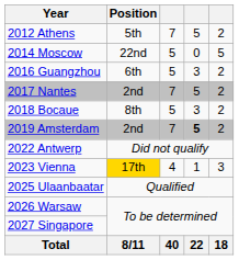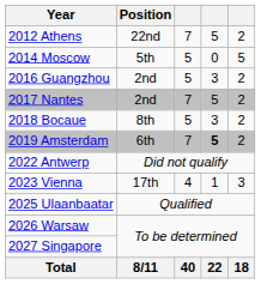 <table class="wikitable" style="text-align: center;">
 <tr>
 <th>Year</th>
 <th>Position</th>
 <th width=25px></th>
 <th width=25px></th>
 <th width=25px></th>
 </tr>
 <tr>
 <td style="text-align:left;"> <a href='#'>2012 Athens</a></td>
-<td>5th</td>
+<td>22nd</td>
 <td>7</td>
 <td>5</td>
 <td>2</td>
 </tr>
 <tr>
 <td style="text-align:left;"> <a href='#'>2014 Moscow</a></td>
-<td>22nd</td>
+<td>5th</td>
 <td>5</td>
 <td>0</td>
 <td>5</td>
 </tr>
 <tr>
 <td style="text-align:left;"> <a href='#'>2016 Guangzhou</a></td>
-<td>6th</td>
+<td>2nd</td>
 <td>5</td>
 <td>3</td>
 <td>2</td>
 </tr>
 <tr bgcolor="silver">
 <td style="text-align:left;"> <a href='#'>2017 Nantes</a></td>
 <td>2nd</td>
 <td>7</td>
 <td>5</td>
 <td>2</td>
 </tr>
 <tr>
 <td style="text-align:left;"> <a href='#'>2018 Bocaue</a></td>
 <td>8th</td>
 <td>5</td>
 <td>3</td>
 <td>2</td>
 </tr>
 <tr bgcolor="silver">
 <td style="text-align:left;"> <a href='#'>2019 Amsterdam</a></td>
-<td>2nd</td>
+<td>6th</td>
 <td>7</td>
 <td><strong>5</strong></td>
 <td>2</td>
 </tr>
 <tr>
 <td style="text-align:left;"> <a href='#'>2022 Antwerp</a></td>
 <td colspan=4><em>Did not qualify</em></td>
 </tr>
 <tr>
 <td style="text-align:left;"> <a href='#'>2023 Vienna</a></td>
-<td style="background: gold;">17th</td>
+<td>17th</td>
 <td>4</td>
 <td>1</td>
 <td>3</td>
 </tr>
 <tr>
 <td style="text-align:left;"> <a href='#'>2025 Ulaanbaatar</a></td>
 <td colspan=4><em>Qualified</em></td>
 </tr>
 <tr>
 <td style="text-align:left;"> <a href='#'>2026 Warsaw</a></td>
 <td colspan=4 rowspan=2><em>To be determined</em></td>
 </tr>
 <tr>
 <td style="text-align:left;"> <a href='#'>2027 Singapore</a></td>
 </tr>
 <tr>
 <th>Total</th>
 <th>8/11</th>
 <th>40</th>
 <th>22</th>
 <th>18</th>
 </tr>
 </table>
